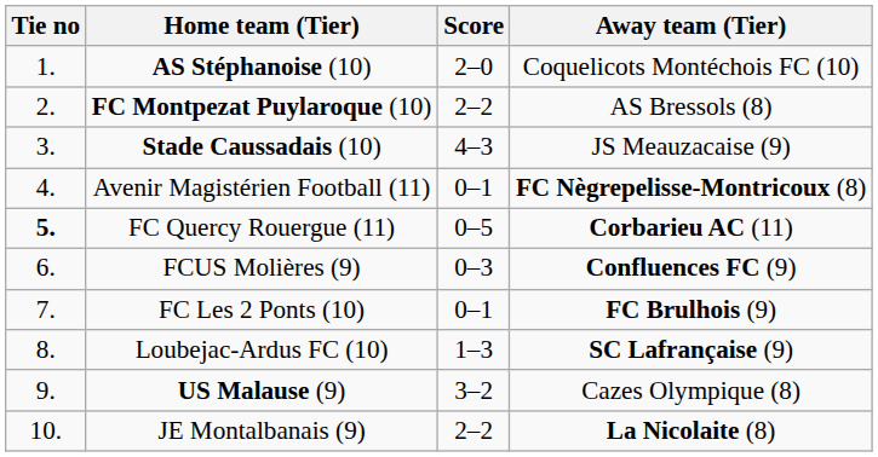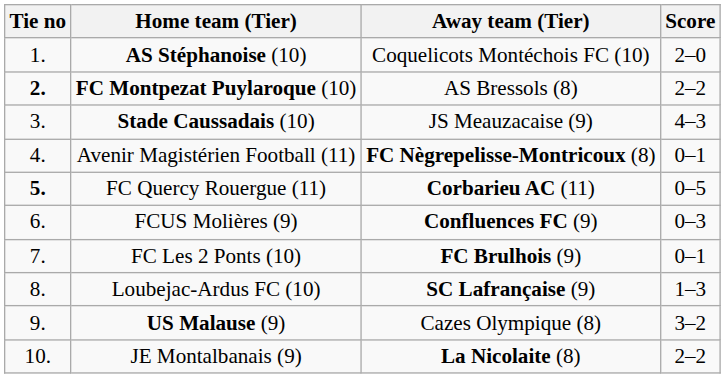 <table class="wikitable" style="text-align: center">
 <tr>
 <th>Tie no</th>
 <th>Home team (Tier)</th>
+<th>Away team (Tier)</th>
 <th>Score</th>
-<th>Away team (Tier)</th>
 </tr>
 <tr>
 <td>1.</td>
 <td><strong>AS Stéphanoise</strong> (10)</td>
+<td>Coquelicots Montéchois FC (10)</td>
 <td>2–0</td>
-<td>Coquelicots Montéchois FC (10)</td>
 </tr>
 <tr>
-<td>2.</td>
+<td><strong>2.</strong></td>
 <td><strong>FC Montpezat Puylaroque</strong> (10)</td>
+<td>AS Bressols (8)</td>
 <td>2–2 </td>
-<td>AS Bressols (8)</td>
 </tr>
 <tr>
 <td>3.</td>
 <td><strong>Stade Caussadais</strong> (10)</td>
+<td>JS Meauzacaise (9)</td>
 <td>4–3</td>
-<td>JS Meauzacaise (9)</td>
 </tr>
 <tr>
 <td>4.</td>
 <td>Avenir Magistérien Football (11)</td>
+<td><strong>FC Nègrepelisse-Montricoux</strong> (8)</td>
 <td>0–1</td>
-<td><strong>FC Nègrepelisse-Montricoux</strong> (8)</td>
 </tr>
 <tr>
 <td><strong>5.</strong></td>
 <td>FC Quercy Rouergue (11)</td>
+<td><strong>Corbarieu AC</strong> (11)</td>
 <td>0–5</td>
-<td><strong>Corbarieu AC</strong> (11)</td>
 </tr>
 <tr>
 <td>6.</td>
 <td>FCUS Molières (9)</td>
+<td><strong>Confluences FC</strong> (9)</td>
 <td>0–3</td>
-<td><strong>Confluences FC</strong> (9)</td>
 </tr>
 <tr>
 <td>7.</td>
 <td>FC Les 2 Ponts (10)</td>
+<td><strong>FC Brulhois</strong> (9)</td>
 <td>0–1</td>
-<td><strong>FC Brulhois</strong> (9)</td>
 </tr>
 <tr>
 <td>8.</td>
 <td>Loubejac-Ardus FC (10)</td>
+<td><strong>SC Lafrançaise</strong> (9)</td>
 <td>1–3</td>
-<td><strong>SC Lafrançaise</strong> (9)</td>
 </tr>
 <tr>
 <td>9.</td>
 <td><strong>US Malause</strong> (9)</td>
+<td>Cazes Olympique (8)</td>
 <td>3–2</td>
-<td>Cazes Olympique (8)</td>
 </tr>
 <tr>
 <td>10.</td>
 <td>JE Montalbanais (9)</td>
+<td><strong>La Nicolaite</strong> (8)</td>
 <td>2–2 </td>
-<td><strong>La Nicolaite</strong> (8)</td>
 </tr>
 </table>
